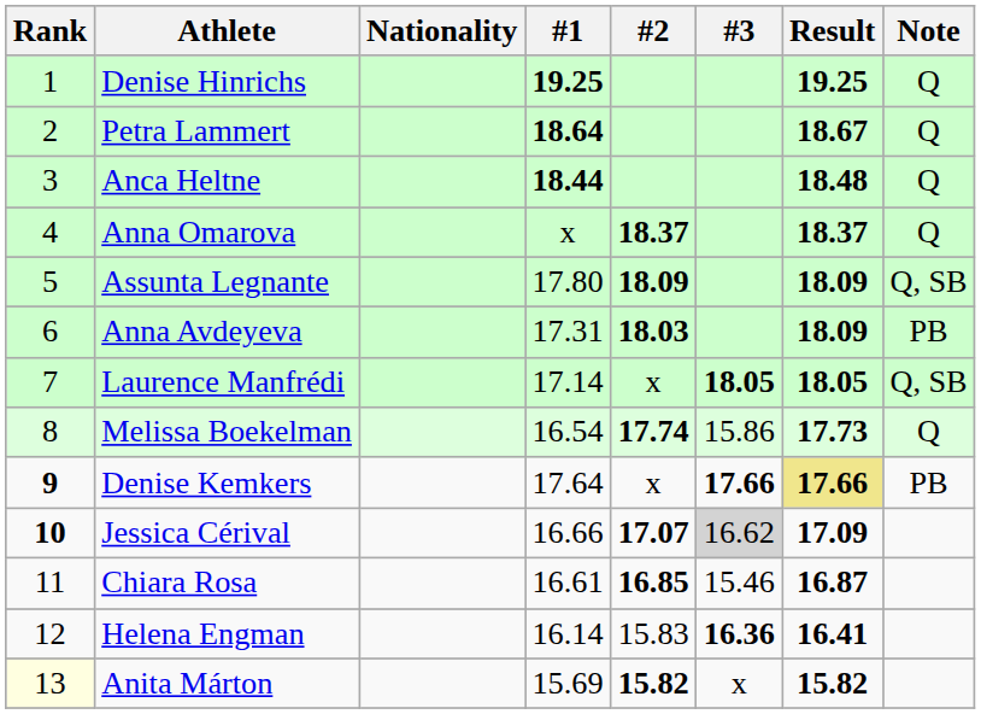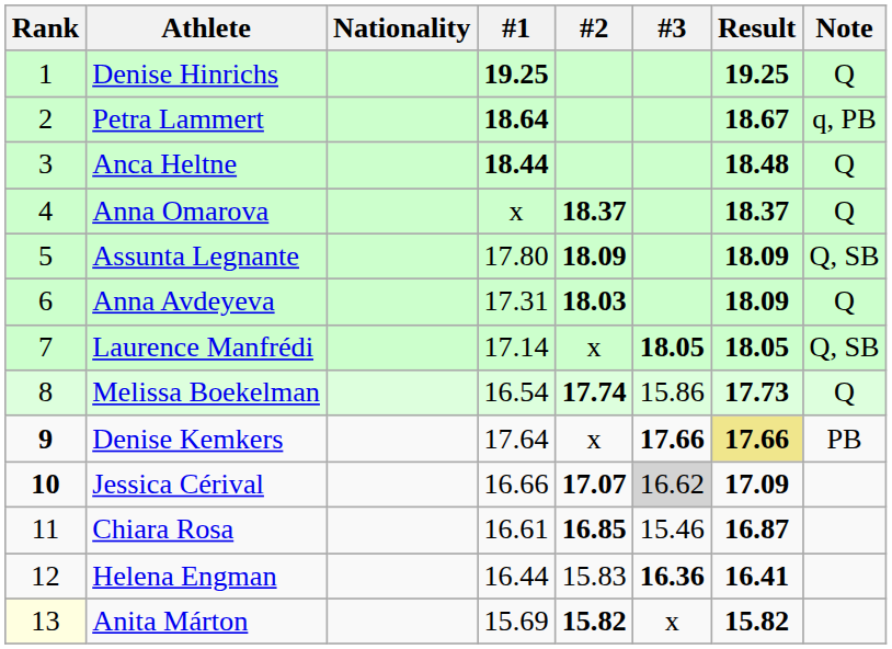 <table class="wikitable sortable" style="text-align:center">
 <tr>
 <th>Rank</th>
 <th>Athlete</th>
 <th>Nationality</th>
 <th>#1</th>
 <th>#2</th>
 <th>#3</th>
 <th>Result</th>
 <th>Note</th>
 </tr>
 <tr bgcolor=ccffcc>
 <td>1</td>
 <td align=left><a href='#'>Denise Hinrichs</a></td>
 <td align=left></td>
 <td><strong>19.25</strong></td>
 <td></td>
 <td></td>
 <td><strong>19.25</strong></td>
 <td>Q</td>
 </tr>
 <tr bgcolor=ccffcc>
 <td>2</td>
 <td align=left><a href='#'>Petra Lammert</a></td>
 <td align=left></td>
 <td><strong>18.64</strong></td>
 <td></td>
 <td></td>
 <td><strong>18.67</strong></td>
-<td>Q</td>
+<td>q, PB</td>
 </tr>
 <tr bgcolor=ccffcc>
 <td>3</td>
 <td align=left><a href='#'>Anca Heltne</a></td>
 <td align=left></td>
 <td><strong>18.44</strong></td>
 <td></td>
 <td></td>
 <td><strong>18.48</strong></td>
 <td>Q</td>
 </tr>
 <tr bgcolor=ccffcc>
 <td>4</td>
 <td align=left><a href='#'>Anna Omarova</a></td>
 <td align=left></td>
 <td>x</td>
 <td><strong>18.37</strong></td>
 <td></td>
 <td><strong>18.37</strong></td>
 <td>Q</td>
 </tr>
 <tr bgcolor=ccffcc>
 <td>5</td>
 <td align=left><a href='#'>Assunta Legnante</a></td>
 <td align=left></td>
 <td>17.80</td>
 <td><strong>18.09</strong></td>
 <td></td>
 <td><strong>18.09</strong></td>
 <td>Q, SB</td>
 </tr>
 <tr bgcolor=ccffcc>
 <td>6</td>
 <td align=left><a href='#'>Anna Avdeyeva</a></td>
 <td align=left></td>
 <td>17.31</td>
 <td><strong>18.03</strong></td>
 <td></td>
 <td><strong>18.09</strong></td>
-<td>PB</td>
+<td>Q</td>
 </tr>
 <tr bgcolor=ccffcc>
 <td>7</td>
 <td align=left><a href='#'>Laurence Manfrédi</a></td>
 <td align=left></td>
 <td>17.14</td>
 <td>x</td>
 <td><strong>18.05</strong></td>
 <td><strong>18.05</strong></td>
 <td>Q, SB</td>
 </tr>
 <tr bgcolor=ddffdd>
 <td>8</td>
 <td align=left><a href='#'>Melissa Boekelman</a></td>
 <td align=left></td>
 <td>16.54</td>
 <td><strong>17.74</strong></td>
 <td>15.86</td>
 <td><strong>17.73</strong></td>
 <td>Q</td>
 </tr>
 <tr>
 <td><strong>9</strong></td>
 <td align=left><a href='#'>Denise Kemkers</a></td>
 <td align=left></td>
 <td>17.64</td>
 <td>x</td>
 <td><strong>17.66</strong></td>
 <td style="background: khaki;"><strong>17.66</strong></td>
 <td>PB</td>
 </tr>
 <tr>
 <td><strong>10</strong></td>
 <td align=left><a href='#'>Jessica Cérival</a></td>
 <td align=left></td>
 <td>16.66</td>
 <td><strong>17.07</strong></td>
 <td style="background: lightgrey;">16.62</td>
 <td><strong>17.09</strong></td>
 <td></td>
 </tr>
 <tr>
 <td>11</td>
 <td align=left><a href='#'>Chiara Rosa</a></td>
 <td align=left></td>
 <td>16.61</td>
 <td><strong>16.85</strong></td>
 <td>15.46</td>
 <td><strong>16.87</strong></td>
 <td></td>
 </tr>
 <tr>
 <td>12</td>
 <td align=left><a href='#'>Helena Engman</a></td>
 <td align=left></td>
-<td>16.14</td>
+<td>16.44</td>
 <td>15.83</td>
 <td><strong>16.36</strong></td>
 <td><strong>16.41</strong></td>
 <td></td>
 </tr>
 <tr>
 <td style="background: lightyellow;">13</td>
 <td align=left><a href='#'>Anita Márton</a></td>
 <td align=left></td>
 <td>15.69</td>
 <td><strong>15.82</strong></td>
 <td>x</td>
 <td><strong>15.82</strong></td>
 <td></td>
 </tr>
 </table>
